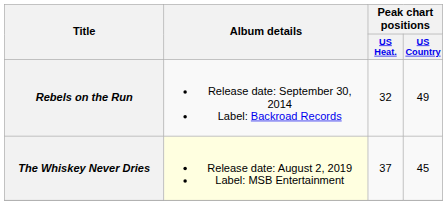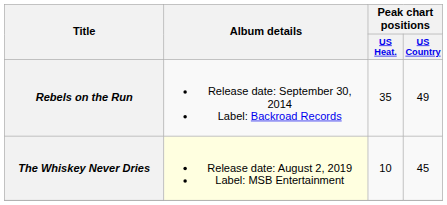 <table class="wikitable plainrowheaders" style="text-align:center;">
 <tr>
 <th rowspan="2" style="width:14em;">Title</th>
 <th rowspan="2" style="width:18em;">Album details</th>
 <th colspan="2">Peak chart positions</th>
 </tr>
 <tr style="font-size:smaller;">
 <th width="45"><a href='#'>US<br>Heat.</a><br></th>
 <th width="45"><a href='#'>US Country</a><br></th>
 </tr>
 <tr>
 <th scope="row"><em>Rebels on the Run</em></th>
 <td><br><ul><li>Release date: September 30, 2014</li><li>Label: <a href='#'>Backroad Records</a></li></ul></td>
-<td>32</td>
+<td>35</td>
 <td>49</td>
 </tr>
 <tr>
 <th scope="row"><em>The Whiskey Never Dries</em></th>
 <td style="background: lightyellow;"><br><ul><li>Release date: August 2, 2019</li><li>Label: MSB Entertainment</li></ul></td>
-<td>37</td>
+<td>10</td>
 <td>45</td>
 </tr>
 <tr>
 </tr>
 </table>
